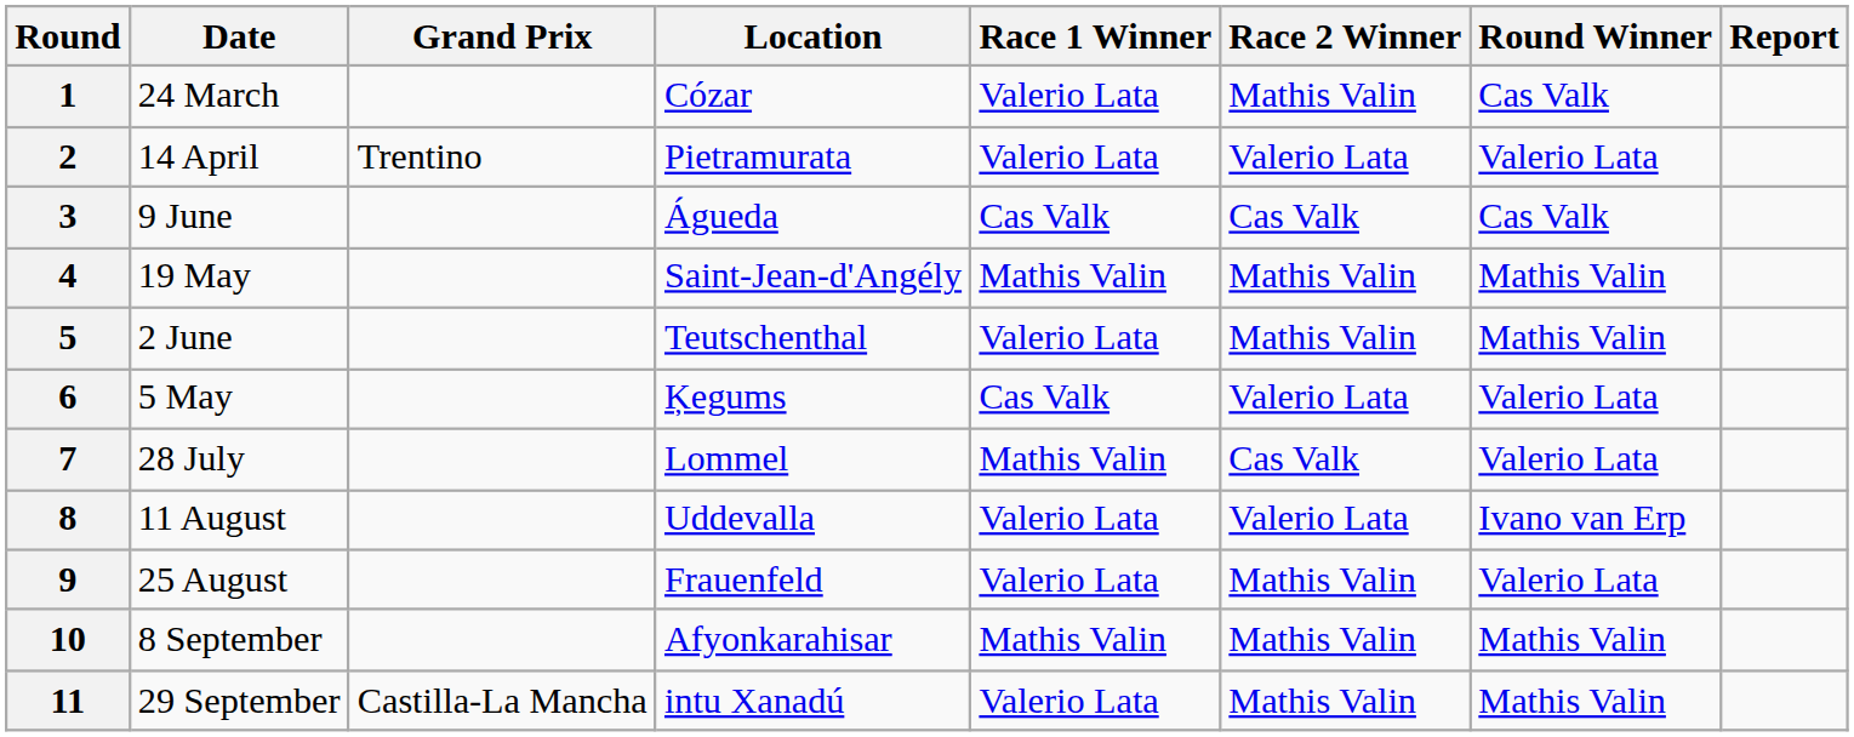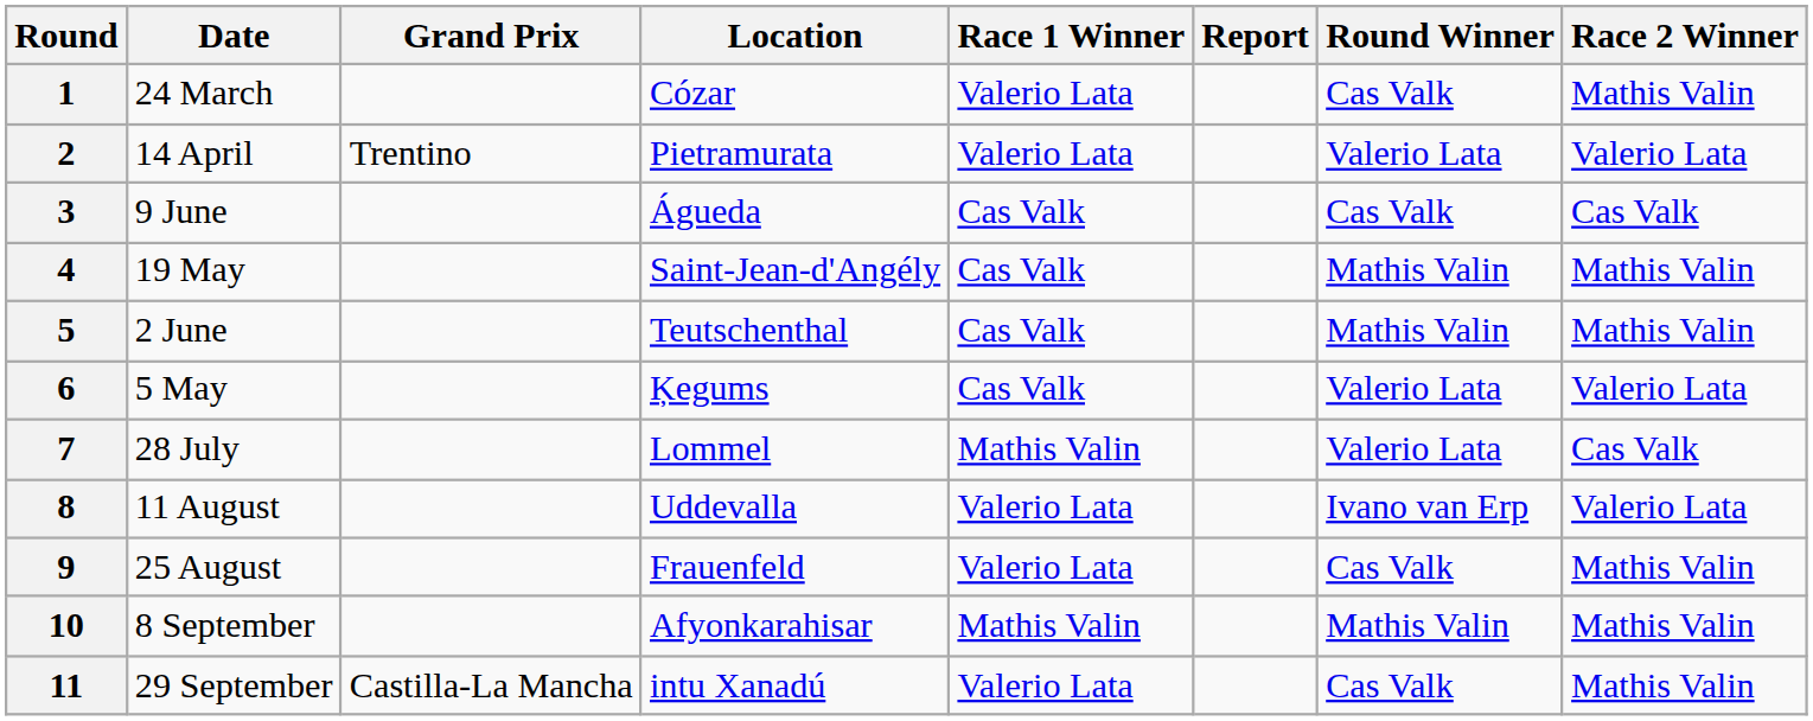 <table class="wikitable" style="font-size: 85%;">
 <tr>
 <th>Round</th>
 <th>Date</th>
 <th>Grand Prix</th>
 <th>Location</th>
 <th>Race 1 Winner</th>
+<th>Report</th>
+<th>Round Winner</th>
 <th>Race 2 Winner</th>
-<th>Round Winner</th>
-<th>Report</th>
 </tr>
 <tr>
 <th>1</th>
 <td>24 March</td>
 <td></td>
 <td><a href='#'>Cózar</a></td>
 <td> <a href='#'>Valerio Lata</a></td>
+<td></td>
+<td> <a href='#'>Cas Valk</a></td>
 <td> <a href='#'>Mathis Valin</a></td>
-<td> <a href='#'>Cas Valk</a></td>
-<td></td>
 </tr>
 <tr>
 <th>2</th>
 <td>14 April</td>
 <td> Trentino</td>
 <td><a href='#'>Pietramurata</a></td>
 <td> <a href='#'>Valerio Lata</a></td>
+<td></td>
 <td> <a href='#'>Valerio Lata</a></td>
 <td> <a href='#'>Valerio Lata</a></td>
-<td></td>
 </tr>
 <tr>
 <th>3</th>
 <td>9 June</td>
 <td></td>
 <td><a href='#'>Águeda</a></td>
 <td> <a href='#'>Cas Valk</a></td>
+<td></td>
 <td> <a href='#'>Cas Valk</a></td>
 <td> <a href='#'>Cas Valk</a></td>
-<td></td>
 </tr>
 <tr>
 <th>4</th>
 <td>19 May</td>
 <td></td>
 <td><a href='#'>Saint-Jean-d'Angély</a></td>
+<td> <a href='#'>Cas Valk</a></td>
+<td></td>
 <td> <a href='#'>Mathis Valin</a></td>
 <td> <a href='#'>Mathis Valin</a></td>
-<td> <a href='#'>Mathis Valin</a></td>
-<td></td>
 </tr>
 <tr>
 <th>5</th>
 <td>2 June</td>
 <td></td>
 <td><a href='#'>Teutschenthal</a></td>
-<td> <a href='#'>Valerio Lata</a></td>
+<td> <a href='#'>Cas Valk</a></td>
+<td></td>
 <td> <a href='#'>Mathis Valin</a></td>
 <td> <a href='#'>Mathis Valin</a></td>
-<td></td>
 </tr>
 <tr>
 <th>6</th>
 <td>5 May</td>
 <td></td>
 <td><a href='#'>Ķegums</a></td>
 <td> <a href='#'>Cas Valk</a></td>
+<td></td>
 <td> <a href='#'>Valerio Lata</a></td>
 <td> <a href='#'>Valerio Lata</a></td>
-<td></td>
 </tr>
 <tr>
 <th>7</th>
 <td>28 July</td>
 <td></td>
 <td><a href='#'>Lommel</a></td>
 <td> <a href='#'>Mathis Valin</a></td>
+<td></td>
+<td> <a href='#'>Valerio Lata</a></td>
 <td> <a href='#'>Cas Valk</a></td>
-<td> <a href='#'>Valerio Lata</a></td>
-<td></td>
 </tr>
 <tr>
 <th>8</th>
 <td>11 August</td>
 <td></td>
 <td><a href='#'>Uddevalla</a></td>
 <td> <a href='#'>Valerio Lata</a></td>
+<td></td>
+<td> <a href='#'>Ivano van Erp</a></td>
 <td> <a href='#'>Valerio Lata</a></td>
-<td> <a href='#'>Ivano van Erp</a></td>
-<td></td>
 </tr>
 <tr>
 <th>9</th>
 <td>25 August</td>
 <td></td>
 <td><a href='#'>Frauenfeld</a></td>
 <td> <a href='#'>Valerio Lata</a></td>
+<td></td>
+<td> <a href='#'>Cas Valk</a></td>
 <td> <a href='#'>Mathis Valin</a></td>
-<td> <a href='#'>Valerio Lata</a></td>
-<td></td>
 </tr>
 <tr>
 <th>10</th>
 <td>8 September</td>
 <td></td>
 <td><a href='#'>Afyonkarahisar</a></td>
 <td> <a href='#'>Mathis Valin</a></td>
+<td></td>
 <td> <a href='#'>Mathis Valin</a></td>
 <td> <a href='#'>Mathis Valin</a></td>
-<td></td>
 </tr>
 <tr>
 <th>11</th>
 <td>29 September</td>
 <td> Castilla-La Mancha</td>
 <td><a href='#'>intu Xanadú</a></td>
 <td> <a href='#'>Valerio Lata</a></td>
+<td></td>
+<td> <a href='#'>Cas Valk</a></td>
 <td> <a href='#'>Mathis Valin</a></td>
-<td> <a href='#'>Mathis Valin</a></td>
-<td></td>
 </tr>
 </table>
